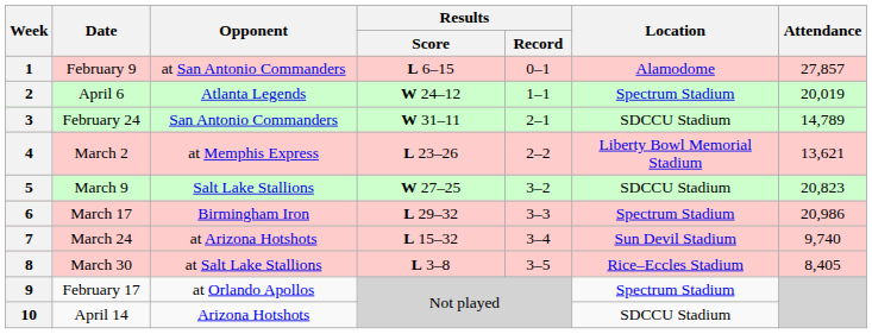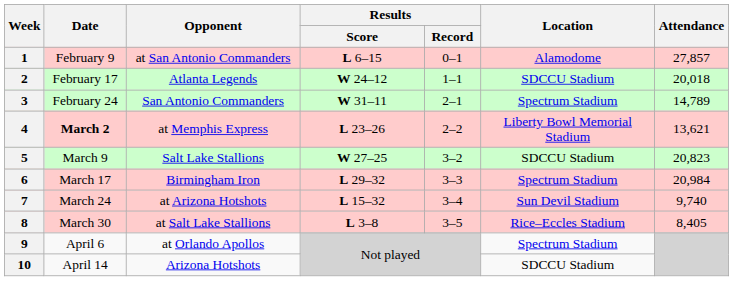 <table class="wikitable" style="text-align:center">
 <tr>
 <th rowspan="2" width="40">Week</th>
 <th rowspan="2" width="90">Date</th>
 <th rowspan="2" width="200">Opponent</th>
 <th colspan="2" width="200">Results</th>
 <th rowspan="2" width="200">Location</th>
 <th rowspan="2" width="80">Attendance</th>
 </tr>
 <tr>
 <th width="140">Score</th>
 <th width="60">Record</th>
 </tr>
 <tr bgcolor="#ffcccc">
 <th>1</th>
 <td>February 9</td>
 <td>at <a href='#'>San Antonio Commanders</a></td>
 <td><strong>L</strong> 6–15</td>
 <td>0–1</td>
 <td><a href='#'>Alamodome</a></td>
 <td>27,857</td>
 </tr>
 <tr bgcolor=#ccffcc>
 <th>2</th>
-<td>April 6</td>
+<td>February 17</td>
 <td><a href='#'>Atlanta Legends</a></td>
 <td><strong>W</strong> 24–12</td>
 <td>1–1</td>
-<td><a href='#'>Spectrum Stadium</a></td>
-<td>20,019</td>
+<td><a href='#'>SDCCU Stadium</a></td>
+<td>20,018</td>
 </tr>
 <tr bgcolor=#ccffcc>
 <th>3</th>
 <td>February 24</td>
 <td><a href='#'>San Antonio Commanders</a></td>
 <td><strong>W</strong> 31–11</td>
 <td>2–1</td>
-<td>SDCCU Stadium</td>
+<td><a href='#'>Spectrum Stadium</a></td>
 <td>14,789</td>
 </tr>
 <tr bgcolor=#ffcccc>
 <th>4</th>
-<td>March 2</td>
+<td><strong>March 2</strong></td>
 <td>at <a href='#'>Memphis Express</a></td>
 <td><strong>L</strong> 23–26</td>
 <td>2–2</td>
 <td><a href='#'>Liberty Bowl Memorial Stadium</a></td>
 <td>13,621</td>
 </tr>
 <tr bgcolor=#ccffcc>
 <th>5</th>
 <td>March 9</td>
 <td><a href='#'>Salt Lake Stallions</a></td>
 <td><strong>W</strong> 27–25</td>
 <td>3–2</td>
 <td>SDCCU Stadium</td>
 <td>20,823</td>
 </tr>
 <tr bgcolor=#ffcccc>
 <th>6</th>
 <td>March 17</td>
 <td><a href='#'>Birmingham Iron</a></td>
 <td><strong>L</strong> 29–32</td>
 <td>3–3</td>
 <td><a href='#'>Spectrum Stadium</a></td>
-<td>20,986</td>
+<td>20,984</td>
 </tr>
 <tr bgcolor=#ffcccc>
 <th>7</th>
 <td>March 24</td>
 <td>at <a href='#'>Arizona Hotshots</a></td>
 <td><strong>L</strong> 15–32</td>
 <td>3–4</td>
 <td><a href='#'>Sun Devil Stadium</a></td>
 <td>9,740</td>
 </tr>
 <tr bgcolor=#ffcccc>
 <th>8</th>
 <td>March 30</td>
 <td>at <a href='#'>Salt Lake Stallions</a></td>
 <td><strong>L</strong> 3–8</td>
 <td>3–5</td>
 <td><a href='#'>Rice–Eccles Stadium</a></td>
 <td>8,405</td>
 </tr>
 <tr>
 <th>9</th>
-<td>February 17</td>
+<td>April 6</td>
 <td>at <a href='#'>Orlando Apollos</a></td>
 <td colspan="2" rowspan="2" bgcolor=lightgrey>Not played</td>
 <td><a href='#'>Spectrum Stadium</a></td>
 <td rowspan="2" bgcolor=lightgrey></td>
 </tr>
 <tr>
 <th>10</th>
 <td>April 14</td>
 <td><a href='#'>Arizona Hotshots</a></td>
 <td>SDCCU Stadium</td>
 </tr>
 </table>
